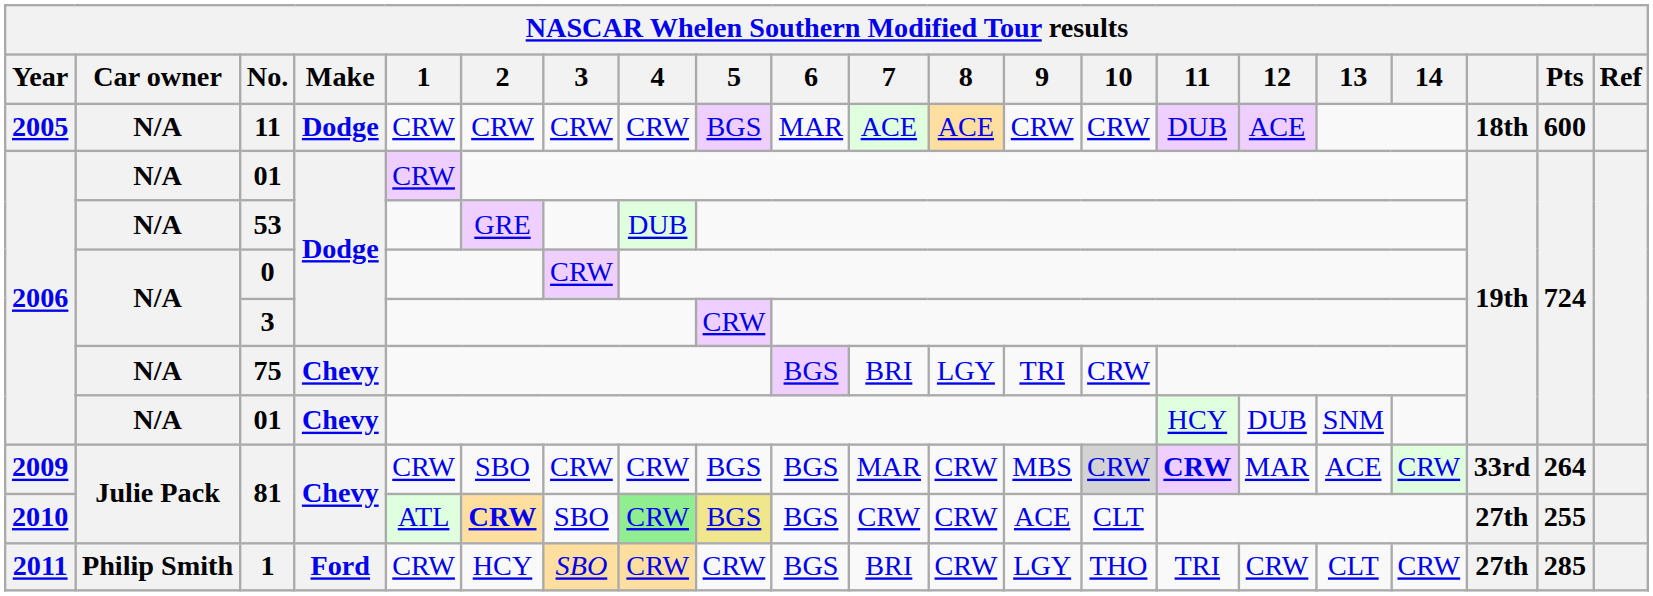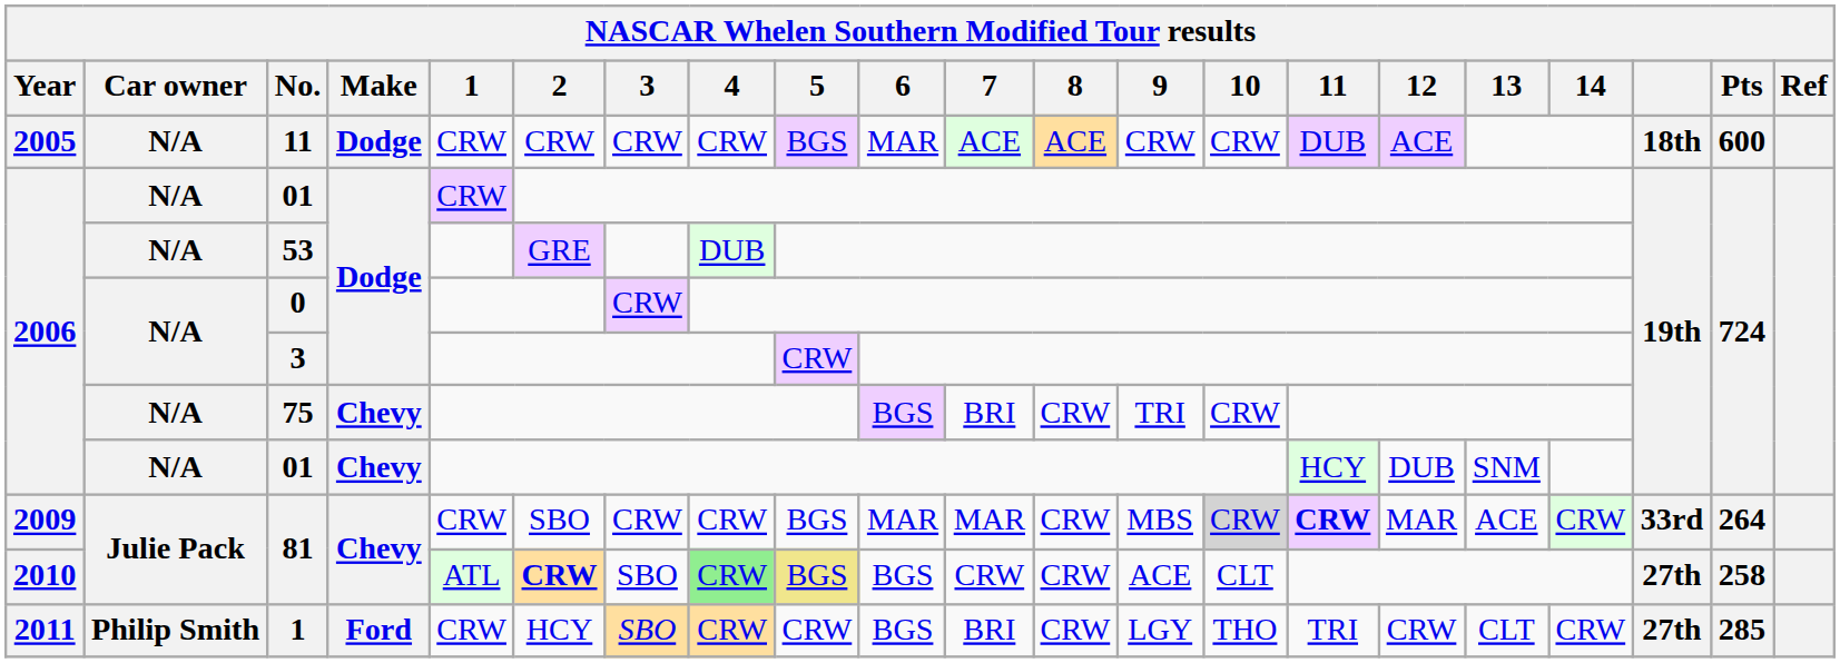 <table class="wikitable" style="text-align:center; font-size:75%">
 <tr>
 <th colspan=21><a href='#'>NASCAR Whelen Southern Modified Tour</a> results</th>
 </tr>
 <tr>
 <th>Year</th>
 <th>Car owner</th>
 <th>No.</th>
 <th>Make</th>
 <th>1</th>
 <th>2</th>
 <th>3</th>
 <th>4</th>
 <th>5</th>
 <th>6</th>
 <th>7</th>
 <th>8</th>
 <th>9</th>
 <th>10</th>
 <th>11</th>
 <th>12</th>
 <th>13</th>
 <th>14</th>
 <th></th>
 <th>Pts</th>
 <th>Ref</th>
 </tr>
 <tr>
 <th><a href='#'>2005</a></th>
 <th>N/A</th>
 <th>11</th>
 <th><a href='#'>Dodge</a></th>
 <td><a href='#'>CRW</a></td>
 <td><a href='#'>CRW</a></td>
 <td><a href='#'>CRW</a></td>
 <td><a href='#'>CRW</a></td>
 <td style="background:#EFCFFF;"><a href='#'>BGS</a><br></td>
 <td><a href='#'>MAR</a></td>
 <td style="background:#DFFFDF;"><a href='#'>ACE</a><br></td>
 <td style="background:#FFDF9F;"><a href='#'>ACE</a><br></td>
 <td><a href='#'>CRW</a></td>
 <td><a href='#'>CRW</a></td>
 <td style="background:#EFCFFF;"><a href='#'>DUB</a><br></td>
 <td style="background:#EFCFFF;"><a href='#'>ACE</a><br></td>
 <td colspan=2></td>
 <th>18th</th>
 <th>600</th>
 <th></th>
 </tr>
 <tr>
 <th rowspan=6><a href='#'>2006</a></th>
 <th>N/A</th>
 <th>01</th>
 <th rowspan=4><a href='#'>Dodge</a></th>
 <td style="background:#EFCFFF;"><a href='#'>CRW</a><br></td>
 <td colspan=13></td>
 <th rowspan=6>19th</th>
 <th rowspan=6>724</th>
 <th rowspan=6></th>
 </tr>
 <tr>
 <th>N/A</th>
 <th>53</th>
 <td></td>
 <td style="background:#EFCFFF;"><a href='#'>GRE</a><br></td>
 <td></td>
 <td style="background:#DFFFDF;"><a href='#'>DUB</a><br></td>
 <td colspan=10></td>
 </tr>
 <tr>
 <th rowspan=2>N/A</th>
 <th>0</th>
 <td colspan=2></td>
 <td style="background:#EFCFFF;"><a href='#'>CRW</a><br></td>
 <td colspan=11></td>
 </tr>
 <tr>
 <th>3</th>
 <td colspan=4></td>
 <td style="background:#EFCFFF;"><a href='#'>CRW</a><br></td>
 <td colspan=9></td>
 </tr>
 <tr>
 <th>N/A</th>
 <th>75</th>
 <th><a href='#'>Chevy</a></th>
 <td colspan=5></td>
 <td style="background:#EFCFFF;"><a href='#'>BGS</a><br></td>
 <td><a href='#'>BRI</a></td>
-<td><a href='#'>LGY</a></td>
+<td><a href='#'>CRW</a></td>
 <td><a href='#'>TRI</a></td>
 <td><a href='#'>CRW</a></td>
 <td colspan=4></td>
 </tr>
 <tr>
 <th>N/A</th>
 <th>01</th>
 <th><a href='#'>Chevy</a></th>
 <td colspan=10></td>
 <td style="background:#DFFFDF;"><a href='#'>HCY</a><br></td>
 <td><a href='#'>DUB</a></td>
 <td><a href='#'>SNM</a></td>
 <td></td>
 </tr>
 <tr>
 <th><a href='#'>2009</a></th>
 <th rowspan=2>Julie Pack</th>
 <th rowspan=2>81</th>
 <th rowspan=2><a href='#'>Chevy</a></th>
 <td><a href='#'>CRW</a></td>
 <td><a href='#'>SBO</a></td>
 <td><a href='#'>CRW</a></td>
 <td><a href='#'>CRW</a></td>
 <td><a href='#'>BGS</a></td>
-<td><a href='#'>BGS</a></td>
+<td><a href='#'>MAR</a></td>
 <td><a href='#'>MAR</a></td>
 <td><a href='#'>CRW</a></td>
 <td><a href='#'>MBS</a></td>
 <td style="background: lightgrey;"><a href='#'>CRW</a></td>
 <td style="background:#EFCFFF;"><strong><a href='#'>CRW</a><br></strong></td>
 <td><a href='#'>MAR</a></td>
 <td><a href='#'>ACE</a></td>
 <td style="background:#DFFFDF;"><a href='#'>CRW</a><br></td>
 <th>33rd</th>
 <th>264</th>
 <th></th>
 </tr>
 <tr>
 <th><a href='#'>2010</a></th>
 <td style="background:#DFFFDF;"><a href='#'>ATL</a><br></td>
 <td style="background:#FFDF9F;"><strong><a href='#'>CRW</a><br></strong></td>
 <td><a href='#'>SBO</a></td>
 <td style="background: lightgreen;"><a href='#'>CRW</a></td>
 <td style="background: khaki;"><a href='#'>BGS</a></td>
 <td><a href='#'>BGS</a></td>
 <td><a href='#'>CRW</a></td>
 <td><a href='#'>CRW</a></td>
 <td><a href='#'>ACE</a></td>
 <td><a href='#'>CLT</a></td>
 <td colspan=4></td>
 <th>27th</th>
-<th>255</th>
+<th>258</th>
 <th></th>
 </tr>
 <tr>
 <th><a href='#'>2011</a></th>
 <th>Philip Smith</th>
 <th>1</th>
 <th><a href='#'>Ford</a></th>
 <td><a href='#'>CRW</a></td>
 <td><a href='#'>HCY</a></td>
 <td style="background:#FFDF9F;"><em><a href='#'>SBO</a></em><br></td>
 <td style="background:#FFDF9F;"><a href='#'>CRW</a><br></td>
 <td><a href='#'>CRW</a></td>
 <td><a href='#'>BGS</a></td>
 <td><a href='#'>BRI</a></td>
 <td><a href='#'>CRW</a></td>
 <td><a href='#'>LGY</a></td>
 <td><a href='#'>THO</a></td>
 <td><a href='#'>TRI</a></td>
 <td><a href='#'>CRW</a></td>
 <td><a href='#'>CLT</a></td>
 <td><a href='#'>CRW</a></td>
 <th>27th</th>
 <th>285</th>
 <th></th>
 </tr>
 </table>
